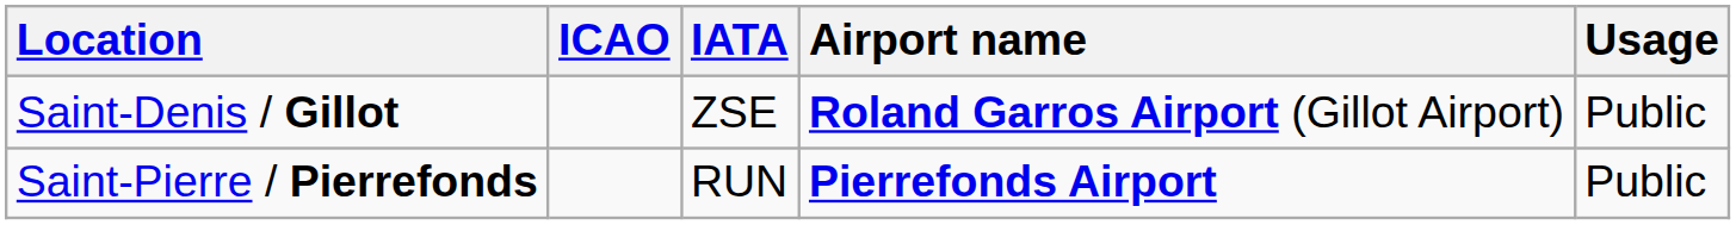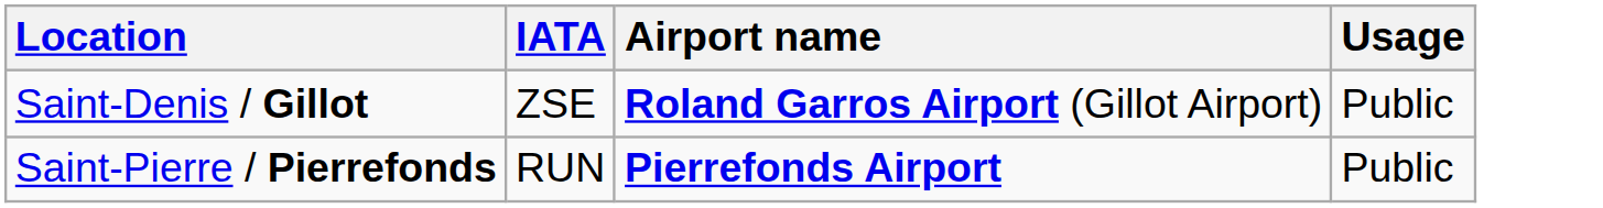 <table class="wikitable sortable">
 <tr valign=baseline>
 <th style="text-align:left;"><a href='#'>Location</a></th>
-<th style="text-align:left;"><a href='#'>ICAO</a></th>
 <th style="text-align:left;"><a href='#'>IATA</a></th>
 <th style="text-align:left;">Airport name</th>
 <th style="text-align:left;">Usage</th>
 </tr>
 <tr valign=top>
 <td><a href='#'>Saint-Denis</a> / <strong>Gillot</strong></td>
-<td></td>
 <td>ZSE</td>
 <td><strong><a href='#'>Roland Garros Airport</a></strong> (Gillot Airport)</td>
 <td>Public</td>
 </tr>
 <tr valign=top>
 <td><a href='#'>Saint-Pierre</a> / <strong>Pierrefonds</strong></td>
-<td></td>
 <td>RUN</td>
 <td><strong><a href='#'>Pierrefonds Airport</a></strong></td>
 <td>Public</td>
 </tr>
 </table>
